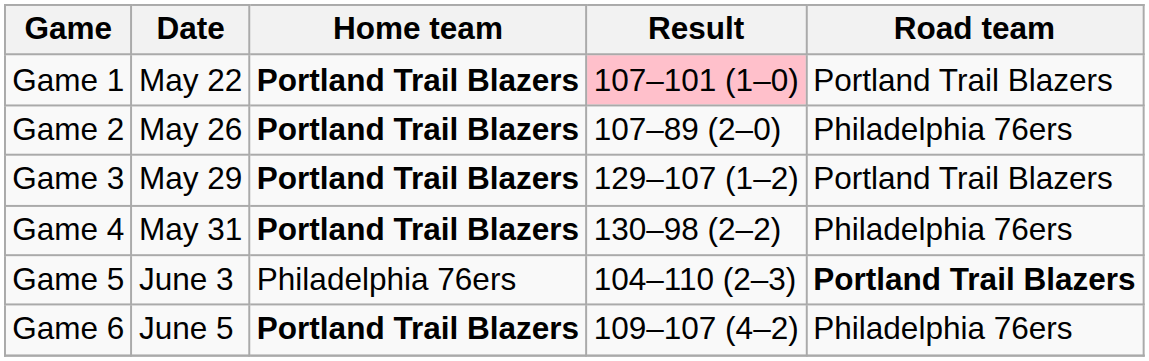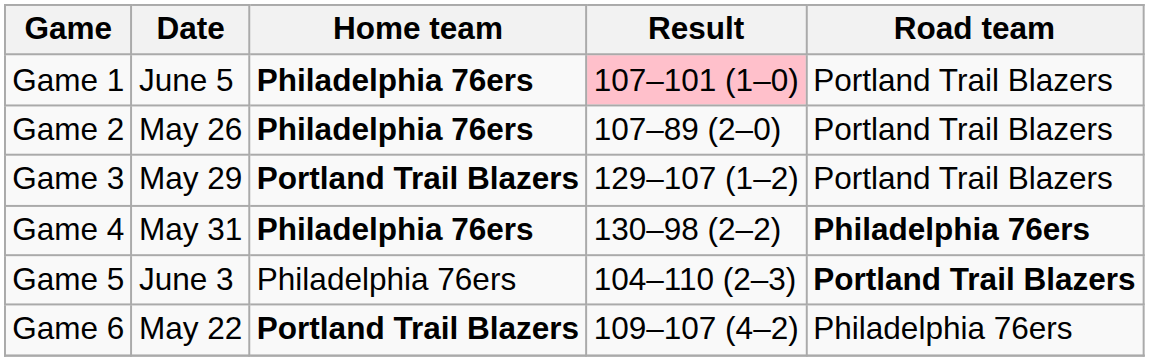 <table class="wikitable">
 <tr>
 <th>Game</th>
 <th>Date</th>
 <th>Home team</th>
 <th>Result</th>
 <th>Road team</th>
 </tr>
 <tr>
 <td>Game 1</td>
-<td>May 22</td>
-<td><strong>Portland Trail Blazers</strong></td>
+<td>June 5</td>
+<td><strong>Philadelphia 76ers</strong></td>
 <td style="background: pink;">107–101 (1–0)</td>
 <td>Portland Trail Blazers</td>
 </tr>
 <tr>
 <td>Game 2</td>
 <td>May 26</td>
-<td><strong>Portland Trail Blazers</strong></td>
+<td><strong>Philadelphia 76ers</strong></td>
 <td>107–89 (2–0)</td>
-<td>Philadelphia 76ers</td>
+<td>Portland Trail Blazers</td>
 </tr>
 <tr>
 <td>Game 3</td>
 <td>May 29</td>
 <td><strong>Portland Trail Blazers</strong></td>
 <td>129–107 (1–2)</td>
 <td>Portland Trail Blazers</td>
 </tr>
 <tr>
 <td>Game 4</td>
 <td>May 31</td>
-<td><strong>Portland Trail Blazers</strong></td>
+<td><strong>Philadelphia 76ers</strong></td>
 <td>130–98 (2–2)</td>
-<td>Philadelphia 76ers</td>
+<td><strong>Philadelphia 76ers</strong></td>
 </tr>
 <tr>
 <td>Game 5</td>
 <td>June 3</td>
 <td>Philadelphia 76ers</td>
 <td>104–110 (2–3)</td>
 <td><strong>Portland Trail Blazers</strong></td>
 </tr>
 <tr>
 <td>Game 6</td>
-<td>June 5</td>
+<td>May 22</td>
 <td><strong>Portland Trail Blazers</strong></td>
 <td>109–107 (4–2)</td>
 <td>Philadelphia 76ers</td>
 </tr>
 <tr>
 </tr>
 </table>
